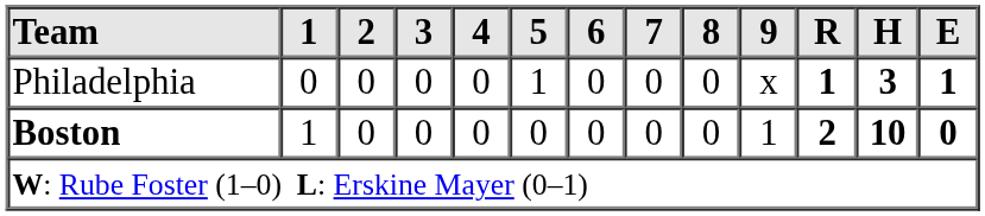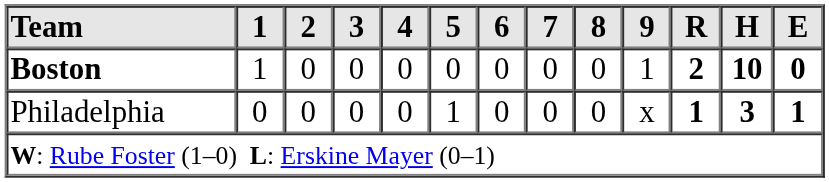 <table border=1 cellspacing=0 width=425 style="margin-left:3em;">
 <tr style="text-align:center; background-color:#e6e6e6;">
 <th align=left width=125>Team</th>
 <th width=25>1</th>
 <th width=25>2</th>
 <th width=25>3</th>
 <th width=25>4</th>
 <th width=25>5</th>
 <th width=25>6</th>
 <th width=25>7</th>
 <th width=25>8</th>
 <th width=25>9</th>
 <th width=25>R</th>
 <th width=25>H</th>
 <th width=25>E</th>
 </tr>
 <tr style="text-align:center;">
+<td align=left><strong>Boston</strong></td>
+<td>1</td>
+<td>0</td>
+<td>0</td>
+<td>0</td>
+<td>0</td>
+<td>0</td>
+<td>0</td>
+<td>0</td>
+<td>1</td>
+<td><strong>2</strong></td>
+<td><strong>10</strong></td>
+<td><strong>0</strong></td>
+</tr>
+<tr style="text-align:center;">
 <td align=left>Philadelphia</td>
 <td>0</td>
 <td>0</td>
 <td>0</td>
 <td>0</td>
 <td>1</td>
 <td>0</td>
 <td>0</td>
 <td>0</td>
 <td>x</td>
 <td><strong>1</strong></td>
 <td><strong>3</strong></td>
 <td><strong>1</strong></td>
 </tr>
-<tr style="text-align:center;">
-<td align=left><strong>Boston</strong></td>
-<td>1</td>
-<td>0</td>
-<td>0</td>
-<td>0</td>
-<td>0</td>
-<td>0</td>
-<td>0</td>
-<td>0</td>
-<td>1</td>
-<td><strong>2</strong></td>
-<td><strong>10</strong></td>
-<td><strong>0</strong></td>
-</tr>
 <tr style="text-align:left;">
 <td colspan=13><small><strong>W</strong>: <a href='#'>Rube Foster</a> (1–0)  <strong>L</strong>: <a href='#'>Erskine Mayer</a> (0–1)</small></td>
 </tr>
 </table>
